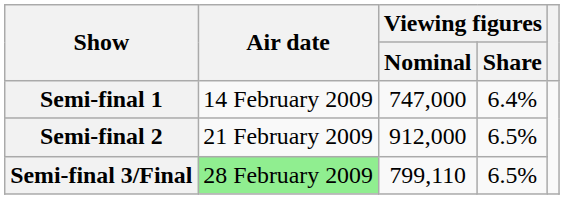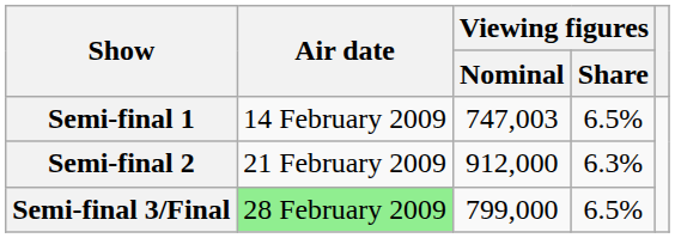 <table class="wikitable plainrowheaders sortable" style="text-align:center">
 <tr>
 <th rowspan="2">Show</th>
 <th rowspan="2">Air date</th>
 <th colspan="2"><strong>Viewing figures</strong></th>
 <th rowspan="2"></th>
 </tr>
 <tr>
 <th scope="col">Nominal</th>
 <th scope="col">Share</th>
 </tr>
 <tr>
 <th scope="row">Semi-final 1</th>
 <td>14 February 2009</td>
-<td>747,000</td>
-<td>6.4%</td>
+<td>747,003</td>
+<td>6.5%</td>
 <td rowspan="3"></td>
 </tr>
 <tr>
 <th scope="row">Semi-final 2</th>
 <td>21 February 2009</td>
 <td>912,000</td>
-<td>6.5%</td>
+<td>6.3%</td>
 </tr>
 <tr>
 <th scope="row">Semi-final 3/Final</th>
 <td style="background: lightgreen;">28 February 2009</td>
-<td>799,110</td>
+<td>799,000</td>
 <td>6.5%</td>
 </tr>
 </table>
